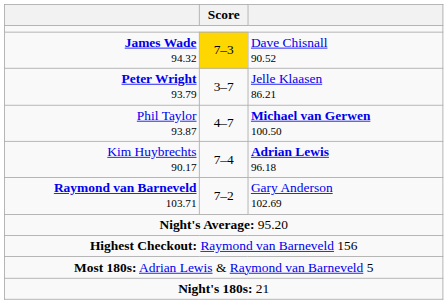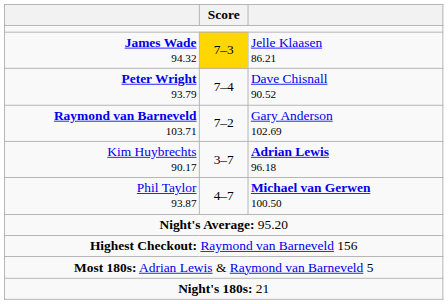 <table class=wikitable style="text-align:center">
 <tr>
 <th width=225></th>
 <th width=50>Score</th>
 <th width=225></th>
 </tr>
 <tr align=center>
 <td colspan="3"></td>
 </tr>
 <tr align=left>
 <td align=right><strong><a href='#'>James Wade</a></strong>   <br><small><span>94.32</span></small></td>
 <td align=center style="background: gold;">7–3</td>
+<td> <a href='#'>Jelle Klaasen</a>  <br><small><span>86.21</span></small></td>
+</tr>
+<tr align=left>
+<td align=right><strong><a href='#'>Peter Wright</a></strong> <br><small><span>93.79</span></small></td>
+<td align=center>7–4</td>
 <td> <a href='#'>Dave Chisnall</a> <br><small><span>90.52</span></small></td>
 </tr>
 <tr align=left>
-<td align=right><strong><a href='#'>Peter Wright</a></strong> <br><small><span>93.79</span></small></td>
+<td align=right><strong><a href='#'>Raymond van Barneveld</a></strong>  <br><small><span>103.71</span></small></td>
+<td align=center>7–2</td>
+<td> <a href='#'>Gary Anderson</a> <br><small><span>102.69</span></small></td>
+</tr>
+<tr align=left>
+<td align=right><a href='#'>Kim Huybrechts</a> <br><small><span>90.17</span></small></td>
 <td align=center>3–7</td>
-<td> <a href='#'>Jelle Klaasen</a>  <br><small><span>86.21</span></small></td>
+<td> <strong><a href='#'>Adrian Lewis</a> </strong><br><small><span>96.18</span></small></td>
 </tr>
 <tr align=left>
 <td align=right><a href='#'>Phil Taylor</a> <br><small><span>93.87</span></small></td>
 <td align=center>4–7</td>
 <td> <strong><a href='#'>Michael van Gerwen</a> </strong><br><small><span>100.50</span></small></td>
-</tr>
-<tr align=left>
-<td align=right><a href='#'>Kim Huybrechts</a> <br><small><span>90.17</span></small></td>
-<td align=center>7–4</td>
-<td> <strong><a href='#'>Adrian Lewis</a> </strong><br><small><span>96.18</span></small></td>
-</tr>
-<tr align=left>
-<td align=right><strong><a href='#'>Raymond van Barneveld</a></strong>  <br><small><span>103.71</span></small></td>
-<td align=center>7–2</td>
-<td> <a href='#'>Gary Anderson</a> <br><small><span>102.69</span></small></td>
 </tr>
 <tr align=center>
 <td colspan="3"><strong>Night's Average:</strong> 95.20 </td>
 </tr>
 <tr align=center>
 <td colspan="3"><strong>Highest Checkout:</strong>  <a href='#'>Raymond van Barneveld</a> 156</td>
 </tr>
 <tr align=center>
 <td colspan="3"><strong>Most 180s:</strong>  <a href='#'>Adrian Lewis</a> &  <a href='#'>Raymond van Barneveld</a> 5</td>
 </tr>
 <tr align=center>
 <td colspan="3"><strong>Night's 180s:</strong> 21</td>
 </tr>
 </table>
